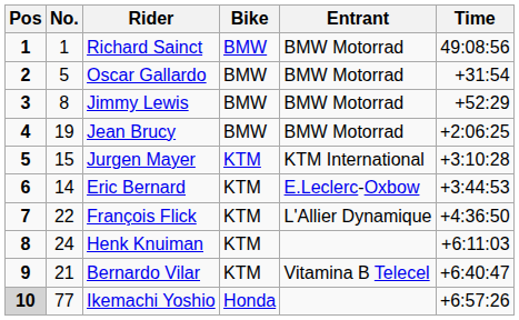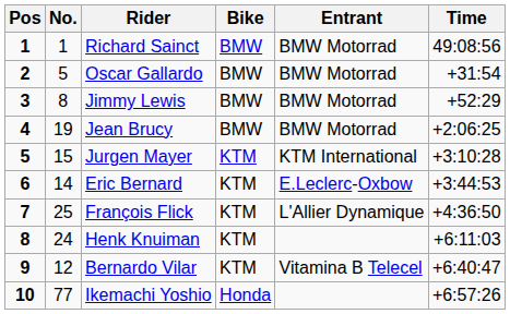 <table class="wikitable">
 <tr>
 <th>Pos</th>
 <th>No.</th>
 <th>Rider</th>
 <th>Bike</th>
 <th>Entrant</th>
 <th>Time</th>
 </tr>
 <tr>
 <td align=center><strong>1</strong></td>
 <td align=center>1</td>
 <td> <a href='#'>Richard Sainct</a></td>
 <td><a href='#'>BMW</a></td>
 <td>BMW Motorrad</td>
 <td align=right>49:08:56</td>
 </tr>
 <tr>
 <td align=center><strong>2</strong></td>
 <td align=center>5</td>
 <td> <a href='#'>Oscar Gallardo</a></td>
 <td>BMW</td>
 <td>BMW Motorrad</td>
 <td align=right>+31:54</td>
 </tr>
 <tr>
 <td align=center><strong>3</strong></td>
 <td align=center>8</td>
 <td> <a href='#'>Jimmy Lewis</a></td>
 <td>BMW</td>
 <td>BMW Motorrad</td>
 <td align=right>+52:29</td>
 </tr>
 <tr>
 <td align=center><strong>4</strong></td>
 <td align=center>19</td>
 <td> <a href='#'>Jean Brucy</a></td>
 <td>BMW</td>
 <td>BMW Motorrad</td>
 <td align=right>+2:06:25</td>
 </tr>
 <tr>
 <td align=center><strong>5</strong></td>
 <td align=center>15</td>
 <td> <a href='#'>Jurgen Mayer</a></td>
 <td><a href='#'>KTM</a></td>
 <td>KTM International</td>
 <td align=right>+3:10:28</td>
 </tr>
 <tr>
 <td align=center><strong>6</strong></td>
 <td align=center>14</td>
 <td> <a href='#'>Eric Bernard</a></td>
 <td>KTM</td>
 <td><a href='#'>E.Leclerc</a>-<a href='#'>Oxbow</a></td>
 <td align=right>+3:44:53</td>
 </tr>
 <tr>
 <td align=center><strong>7</strong></td>
-<td align=center>22</td>
+<td align=center>25</td>
 <td> <a href='#'>François Flick</a></td>
 <td>KTM</td>
 <td>L'Allier Dynamique</td>
 <td align=right>+4:36:50</td>
 </tr>
 <tr>
 <td align=center><strong>8</strong></td>
 <td align=center>24</td>
 <td> <a href='#'>Henk Knuiman</a></td>
 <td>KTM</td>
 <td></td>
 <td align=right>+6:11:03</td>
 </tr>
 <tr>
 <td align=center><strong>9</strong></td>
-<td align=center>21</td>
+<td align=center>12</td>
 <td> <a href='#'>Bernardo Vilar</a></td>
 <td>KTM</td>
 <td>Vitamina B <a href='#'>Telecel</a></td>
 <td align=right>+6:40:47</td>
 </tr>
 <tr>
-<td align=center style="background: lightgrey;"><strong>10</strong></td>
+<td align=center><strong>10</strong></td>
 <td align=center>77</td>
 <td> <a href='#'>Ikemachi Yoshio</a></td>
 <td><a href='#'>Honda</a></td>
 <td></td>
 <td align=right>+6:57:26</td>
 </tr>
 </table>
